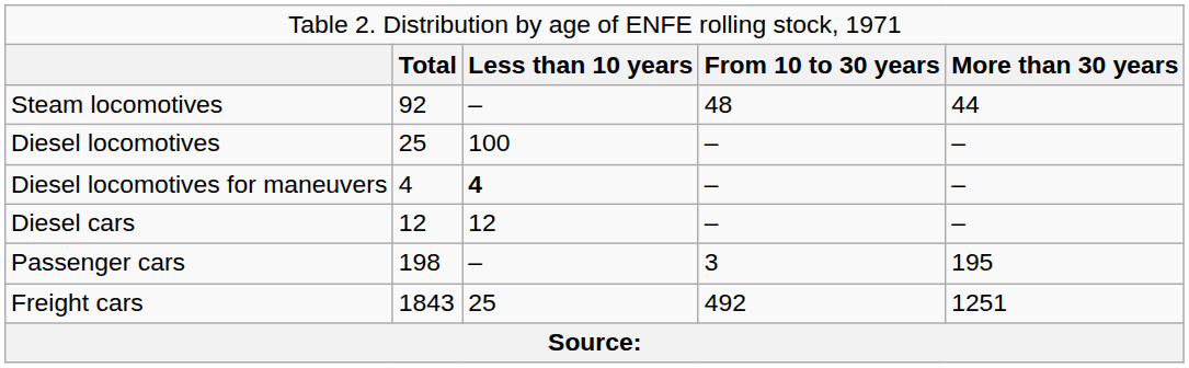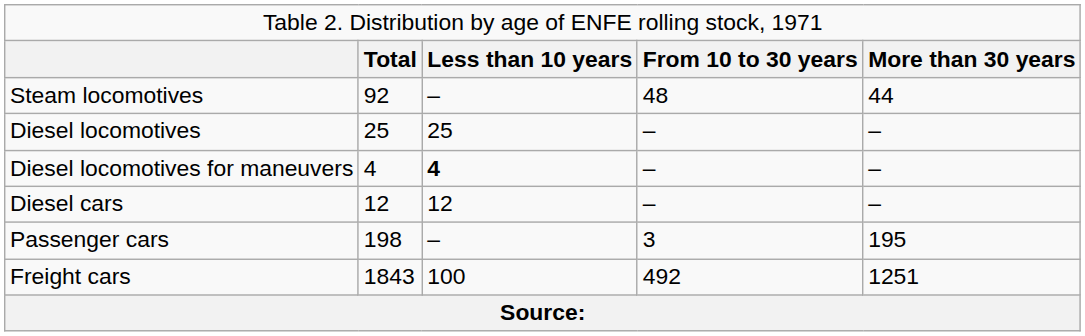 <table class="wikitable"  "width:100%;">
 <tr>
 <td colspan="5" style="text-align:center;">Table 2. Distribution by age of ENFE rolling stock, 1971</td>
 </tr>
 <tr>
 <th></th>
 <th>Total</th>
 <th>Less than 10 years</th>
 <th>From 10 to 30 years</th>
 <th>More than 30 years</th>
 </tr>
 <tr>
 <td>Steam locomotives</td>
 <td>92</td>
 <td>–</td>
 <td>48</td>
 <td>44</td>
 </tr>
 <tr>
 <td>Diesel locomotives</td>
 <td>25</td>
-<td>100</td>
+<td>25</td>
 <td>–</td>
 <td>–</td>
 </tr>
 <tr>
 <td>Diesel locomotives for maneuvers</td>
 <td>4</td>
 <td><strong>4</strong></td>
 <td>–</td>
 <td>–</td>
 </tr>
 <tr>
 <td>Diesel cars</td>
 <td>12</td>
 <td>12</td>
 <td>–</td>
 <td>–</td>
 </tr>
 <tr>
 <td>Passenger cars</td>
 <td>198</td>
 <td>–</td>
 <td>3</td>
 <td>195</td>
 </tr>
 <tr>
 <td>Freight cars</td>
 <td>1843</td>
-<td>25</td>
+<td>100</td>
 <td>492</td>
 <td>1251</td>
 </tr>
 <tr>
 <th colspan=5>Source:</th>
 </tr>
 </table>
